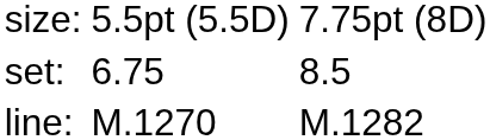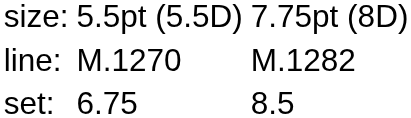 <table style="margin-left:40px;">
 <tr>
 <td>size:</td>
 <td>5.5pt (5.5D)</td>
 <td>7.75pt (8D)</td>
 </tr>
 <tr>
+<td>line:</td>
+<td>M.1270</td>
+<td>M.1282</td>
+</tr>
+<tr>
 <td>set:</td>
 <td>6.75</td>
 <td>8.5</td>
 </tr>
-<tr>
-<td>line:</td>
-<td>M.1270</td>
-<td>M.1282</td>
-</tr>
 </table>
